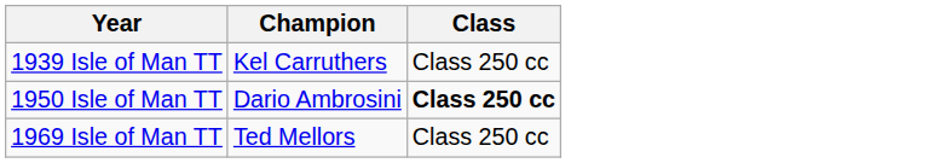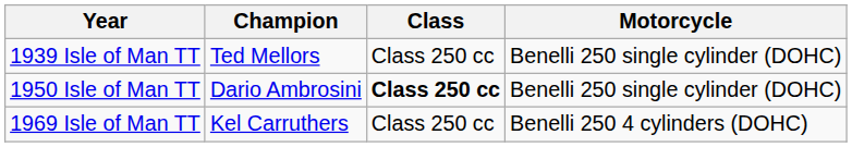 <table class="wikitable">
 <tr>
 <th>Year</th>
 <th>Champion</th>
 <th>Class</th>
+<th>Motorcycle</th>
 </tr>
 <tr>
 <td><a href='#'>1939 Isle of Man TT</a></td>
-<td> <a href='#'>Kel Carruthers</a></td>
+<td> <a href='#'>Ted Mellors</a></td>
 <td>Class 250 cc</td>
+<td>Benelli 250 single cylinder (DOHC)</td>
 </tr>
 <tr>
 <td><a href='#'>1950 Isle of Man TT</a></td>
 <td> <a href='#'>Dario Ambrosini</a></td>
 <td><strong>Class 250 cc</strong></td>
+<td>Benelli 250 single cylinder (DOHC)</td>
 </tr>
 <tr>
 <td><a href='#'>1969 Isle of Man TT</a></td>
-<td> <a href='#'>Ted Mellors</a></td>
+<td> <a href='#'>Kel Carruthers</a></td>
 <td>Class 250 cc</td>
+<td>Benelli 250 4 cylinders (DOHC)</td>
 </tr>
 </table>
